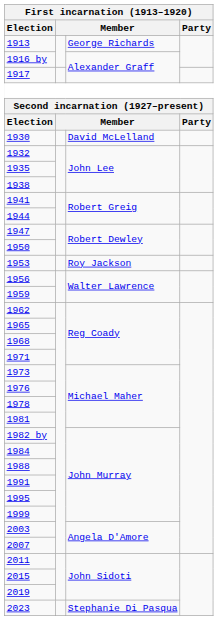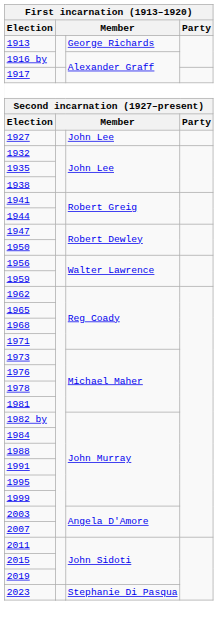 <table class="wikitable" style='background: #f9f9f9; border-style: none none none none;'>
 <tr>
 <th colspan="4">First incarnation (1913–1920)</th>
 </tr>
 <tr>
 <th>Election</th>
 <th colspan="2">Member</th>
 <th>Party</th>
 </tr>
 <tr>
 <td><a href='#'>1913</a></td>
 <td rowspan="2" > </td>
 <td><a href='#'>George Richards</a></td>
 <td rowspan="2"></td>
 </tr>
 <tr>
 <td><a href='#'>1916 by</a></td>
 <td rowspan="2"><a href='#'>Alexander Graff</a></td>
 </tr>
 <tr>
 <td><a href='#'>1917</a></td>
 <td> </td>
 <td></td>
 </tr>
 <tr>
 <td colspan="4" style='background: #FFFFFF; border-style: none none none none;'> </td>
 </tr>
 <tr>
 <th colspan="4">Second incarnation (1927–present)</th>
 </tr>
 <tr>
 <th>Election</th>
 <th colspan="2">Member</th>
 <th>Party</th>
 </tr>
 <tr>
-<td><a href='#'>1930</a></td>
+<td><a href='#'>1927</a></td>
 <td> </td>
-<td><a href='#'>David McLelland</a></td>
+<td><a href='#'>John Lee</a></td>
 <td></td>
 </tr>
 <tr>
 <td><a href='#'>1932</a></td>
 <td rowspan="3" > </td>
 <td rowspan="3"><a href='#'>John Lee</a></td>
 <td rowspan="3"></td>
 </tr>
 <tr>
 <td><a href='#'>1935</a></td>
 </tr>
 <tr>
 <td><a href='#'>1938</a></td>
 </tr>
 <tr>
 <td><a href='#'>1941</a></td>
 <td rowspan="2" > </td>
 <td rowspan="2"><a href='#'>Robert Greig</a></td>
 <td rowspan="2"></td>
 </tr>
 <tr>
 <td><a href='#'>1944</a></td>
 </tr>
 <tr>
 <td><a href='#'>1947</a></td>
 <td rowspan="2" > </td>
 <td rowspan="2"><a href='#'>Robert Dewley</a></td>
 <td rowspan="2"></td>
 </tr>
 <tr>
 <td><a href='#'>1950</a></td>
-</tr>
-<tr>
-<td><a href='#'>1953</a></td>
-<td> </td>
-<td><a href='#'>Roy Jackson</a></td>
-<td></td>
 </tr>
 <tr>
 <td><a href='#'>1956</a></td>
 <td rowspan="2" > </td>
 <td rowspan="2"><a href='#'>Walter Lawrence</a></td>
 <td rowspan="2"></td>
 </tr>
 <tr>
 <td><a href='#'>1959</a></td>
 </tr>
 <tr>
 <td><a href='#'>1962</a></td>
 <td rowspan="16" > </td>
 <td rowspan="4"><a href='#'>Reg Coady</a></td>
 <td rowspan="16"></td>
 </tr>
 <tr>
 <td><a href='#'>1965</a></td>
 </tr>
 <tr>
 <td><a href='#'>1968</a></td>
 </tr>
 <tr>
 <td><a href='#'>1971</a></td>
 </tr>
 <tr>
 <td><a href='#'>1973</a></td>
 <td rowspan="4"><a href='#'>Michael Maher</a></td>
 </tr>
 <tr>
 <td><a href='#'>1976</a></td>
 </tr>
 <tr>
 <td><a href='#'>1978</a></td>
 </tr>
 <tr>
 <td><a href='#'>1981</a></td>
 </tr>
 <tr>
 <td><a href='#'>1982 by</a></td>
 <td rowspan="6"><a href='#'>John Murray</a></td>
 </tr>
 <tr>
 <td><a href='#'>1984</a></td>
 </tr>
 <tr>
 <td><a href='#'>1988</a></td>
 </tr>
 <tr>
 <td><a href='#'>1991</a></td>
 </tr>
 <tr>
 <td><a href='#'>1995</a></td>
 </tr>
 <tr>
 <td><a href='#'>1999</a></td>
 </tr>
 <tr>
 <td><a href='#'>2003</a></td>
 <td rowspan="2"><a href='#'>Angela D'Amore</a></td>
 </tr>
 <tr>
 <td><a href='#'>2007</a></td>
 </tr>
 <tr>
 <td><a href='#'>2011</a></td>
 <td rowspan="3" > </td>
 <td rowspan="3"><a href='#'>John Sidoti</a></td>
 <td rowspan="4"></td>
 </tr>
 <tr>
 <td><a href='#'>2015</a></td>
 </tr>
 <tr>
 <td><a href='#'>2019</a></td>
 </tr>
 <tr>
 <td><a href='#'>2023</a></td>
 <td rowspan="2" > </td>
 <td><a href='#'>Stephanie Di Pasqua</a></td>
 </tr>
 <tr>
 </tr>
 </table>
